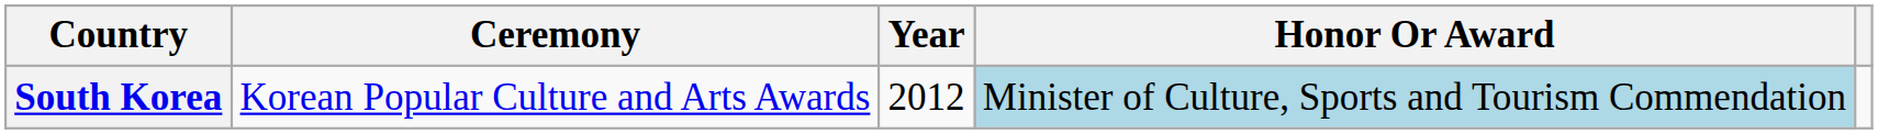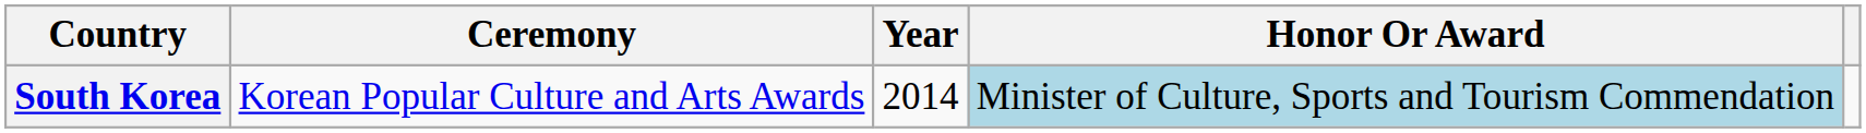 <table class="wikitable plainrowheaders" style="margin-right: 0;">
 <tr>
 <th scope="col">Country</th>
 <th scope="col">Ceremony</th>
 <th scope="col">Year</th>
 <th scope="col">Honor Or Award</th>
 <th scope="col" class="unsortable"></th>
 </tr>
 <tr>
 <th scope="row"><a href='#'>South Korea</a></th>
 <td><a href='#'>Korean Popular Culture and Arts Awards</a></td>
-<td style="text-align:center">2012</td>
+<td style="text-align:center">2014</td>
 <td style="background: lightblue;">Minister of Culture, Sports and Tourism Commendation</td>
 <td style="text-align:center"></td>
 </tr>
 </table>
